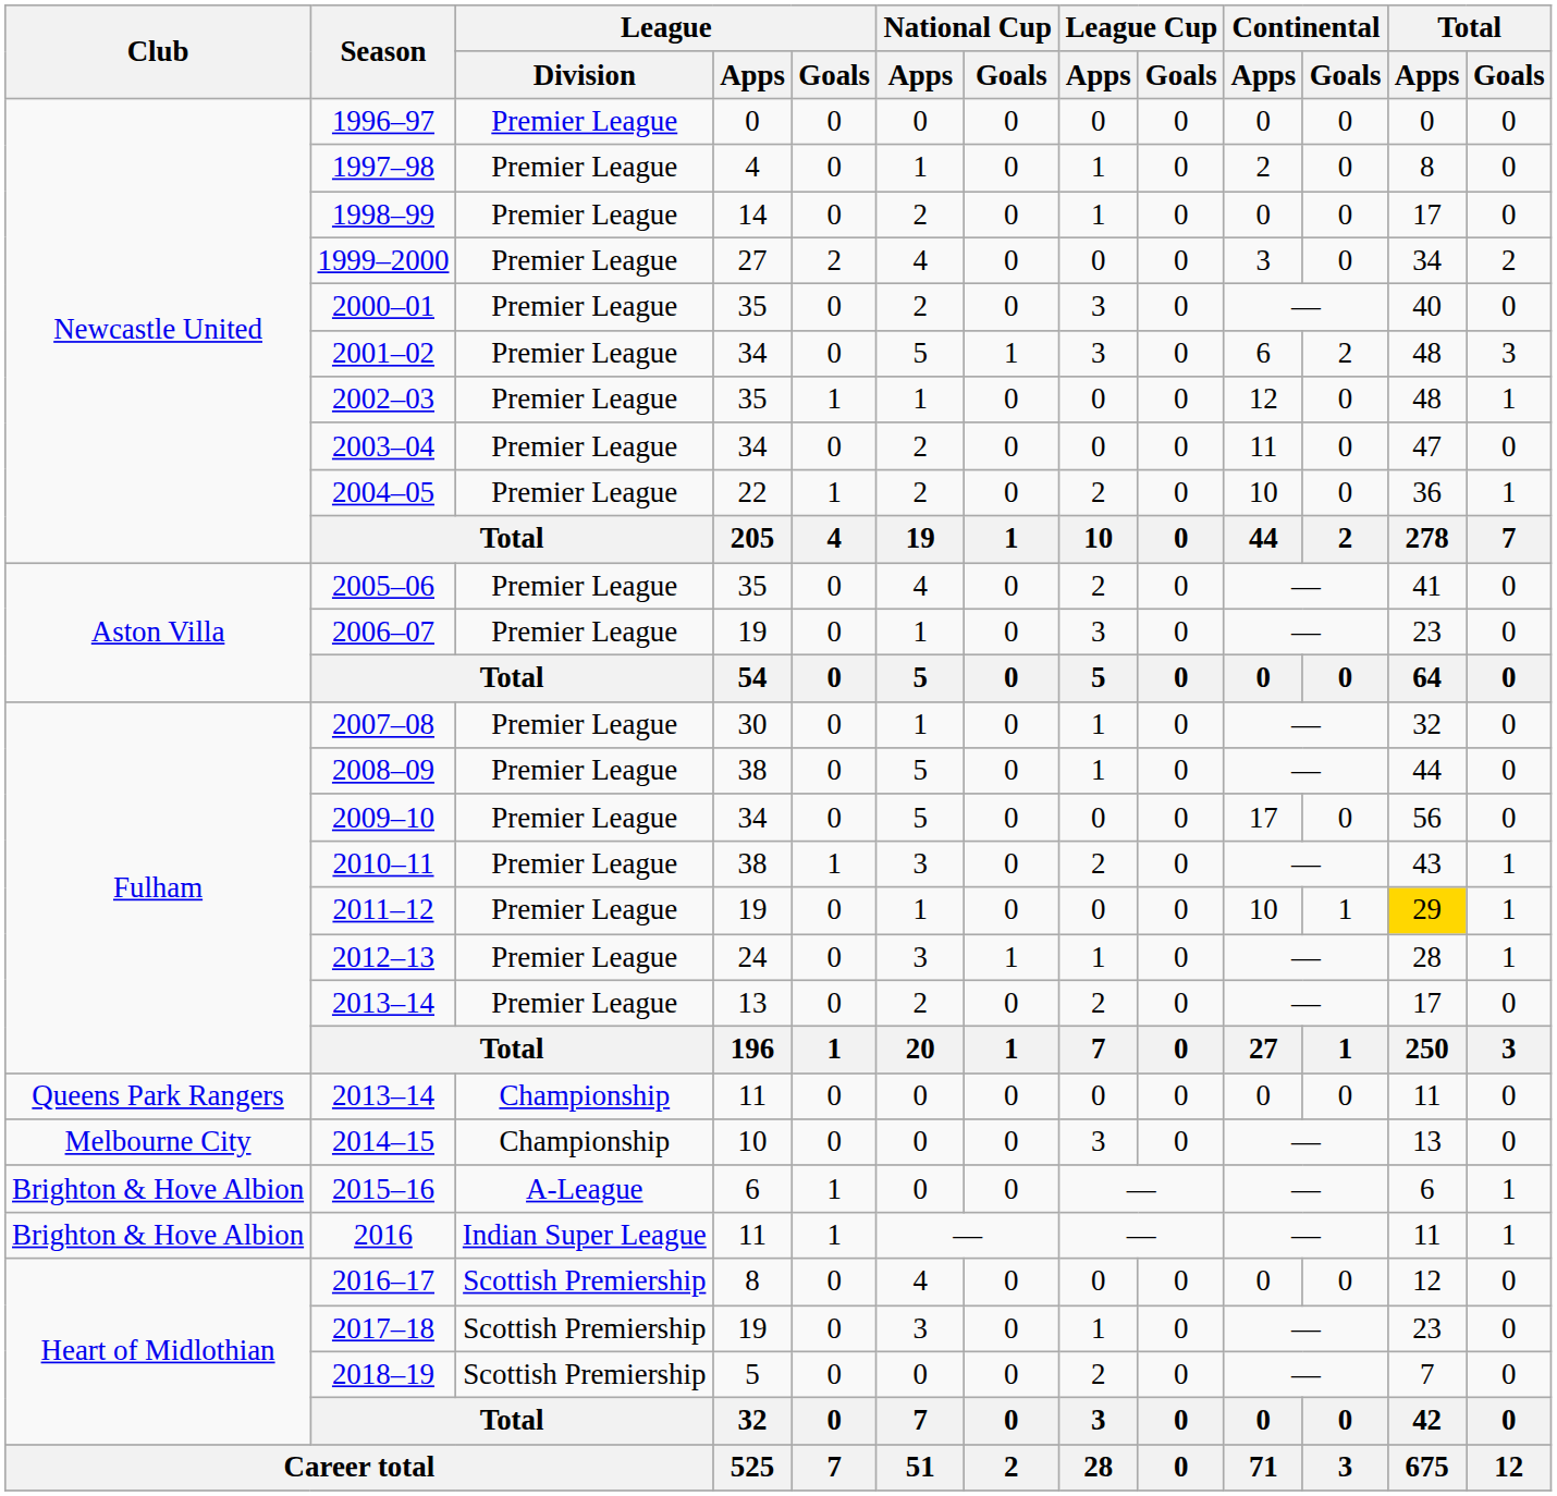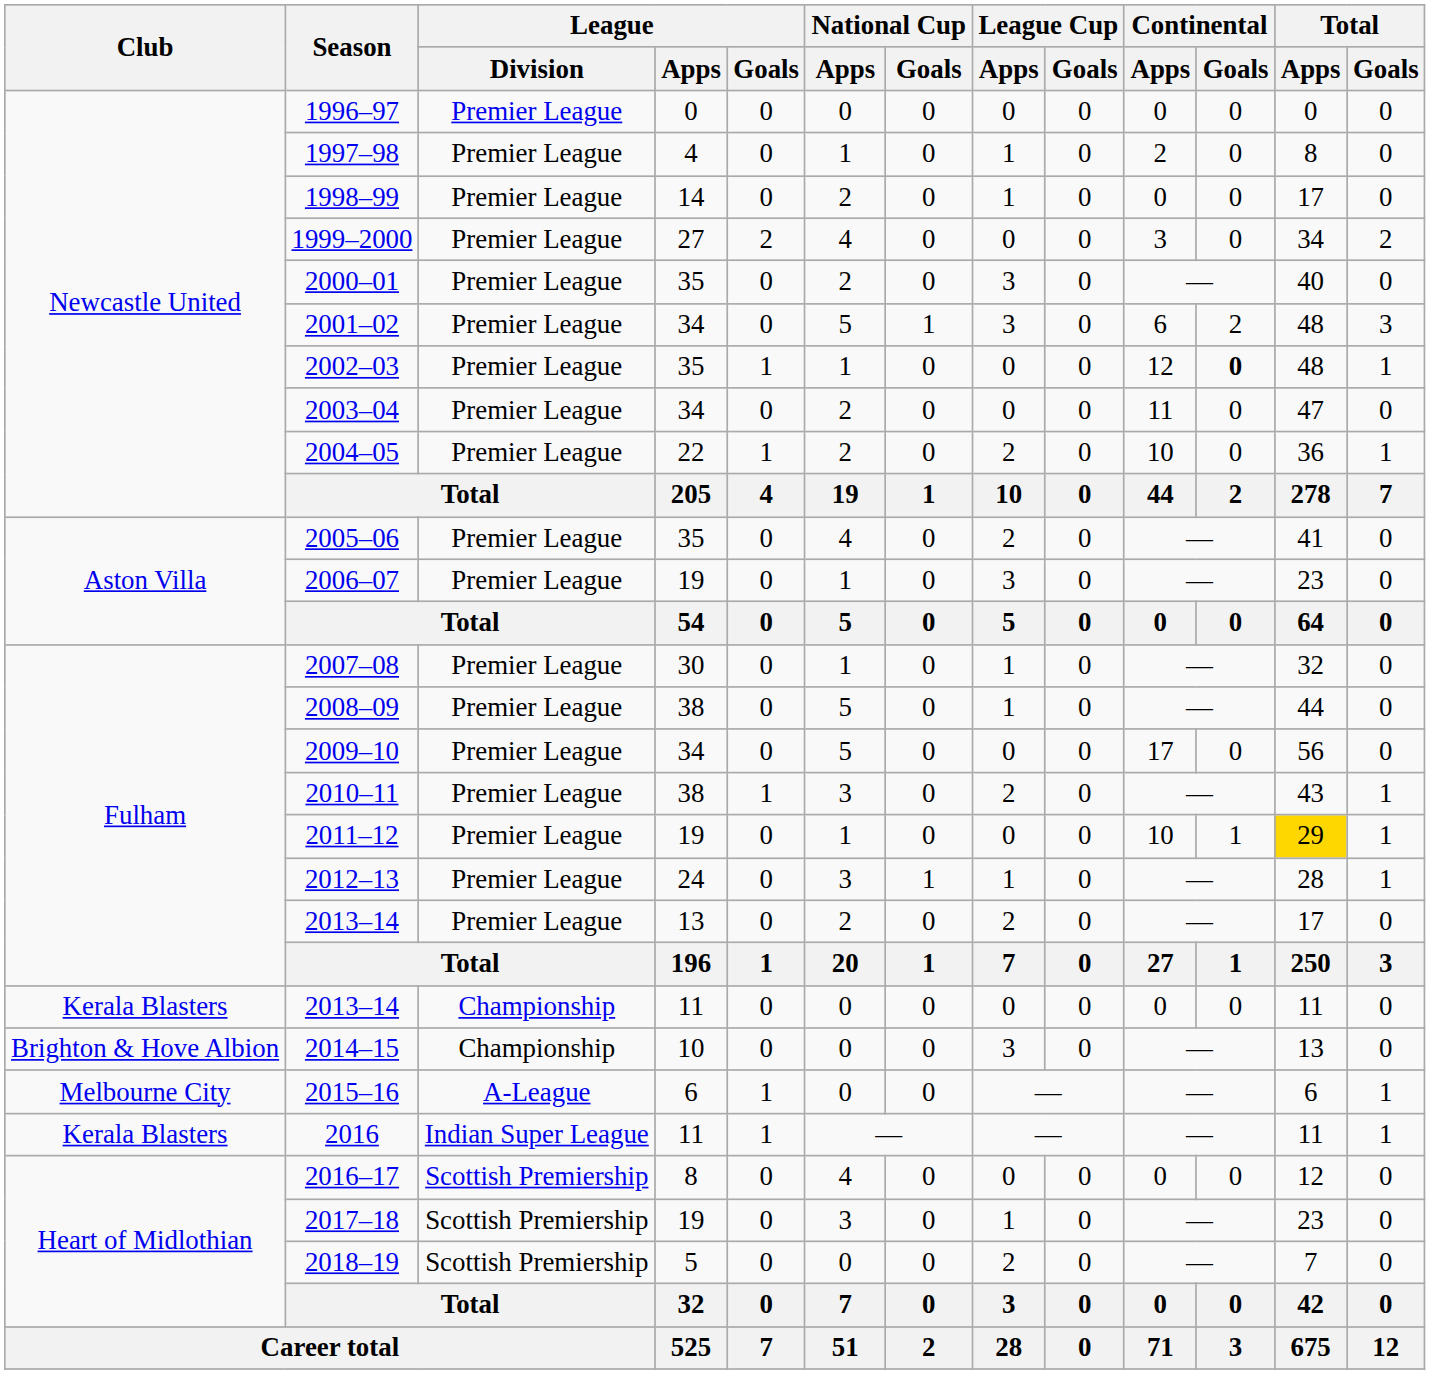 <table class="wikitable" style="text-align:center">
 <tr>
 <th rowspan="2">Club</th>
 <th rowspan="2">Season</th>
 <th colspan="3">League</th>
 <th colspan="2">National Cup</th>
 <th colspan="2">League Cup</th>
 <th colspan="2">Continental</th>
 <th colspan="2">Total</th>
 </tr>
 <tr>
 <th>Division</th>
 <th>Apps</th>
 <th>Goals</th>
 <th>Apps</th>
 <th>Goals</th>
 <th>Apps</th>
 <th>Goals</th>
 <th>Apps</th>
 <th>Goals</th>
 <th>Apps</th>
 <th>Goals</th>
 </tr>
 <tr>
 <td rowspan="10"><a href='#'>Newcastle United</a></td>
 <td><a href='#'>1996–97</a></td>
 <td><a href='#'>Premier League</a></td>
 <td>0</td>
 <td>0</td>
 <td>0</td>
 <td>0</td>
 <td>0</td>
 <td>0</td>
 <td>0</td>
 <td>0</td>
 <td>0</td>
 <td>0</td>
 </tr>
 <tr>
 <td><a href='#'>1997–98</a></td>
 <td>Premier League</td>
 <td>4</td>
 <td>0</td>
 <td>1</td>
 <td>0</td>
 <td>1</td>
 <td>0</td>
 <td>2</td>
 <td>0</td>
 <td>8</td>
 <td>0</td>
 </tr>
 <tr>
 <td><a href='#'>1998–99</a></td>
 <td>Premier League</td>
 <td>14</td>
 <td>0</td>
 <td>2</td>
 <td>0</td>
 <td>1</td>
 <td>0</td>
 <td>0</td>
 <td>0</td>
 <td>17</td>
 <td>0</td>
 </tr>
 <tr>
 <td><a href='#'>1999–2000</a></td>
 <td>Premier League</td>
 <td>27</td>
 <td>2</td>
 <td>4</td>
 <td>0</td>
 <td>0</td>
 <td>0</td>
 <td>3</td>
 <td>0</td>
 <td>34</td>
 <td>2</td>
 </tr>
 <tr>
 <td><a href='#'>2000–01</a></td>
 <td>Premier League</td>
 <td>35</td>
 <td>0</td>
 <td>2</td>
 <td>0</td>
 <td>3</td>
 <td>0</td>
 <td colspan="2">—</td>
 <td>40</td>
 <td>0</td>
 </tr>
 <tr>
 <td><a href='#'>2001–02</a></td>
 <td>Premier League</td>
 <td>34</td>
 <td>0</td>
 <td>5</td>
 <td>1</td>
 <td>3</td>
 <td>0</td>
 <td>6</td>
 <td>2</td>
 <td>48</td>
 <td>3</td>
 </tr>
 <tr>
 <td><a href='#'>2002–03</a></td>
 <td>Premier League</td>
 <td>35</td>
 <td>1</td>
 <td>1</td>
 <td>0</td>
 <td>0</td>
 <td>0</td>
 <td>12</td>
-<td>0</td>
+<td><strong>0</strong></td>
 <td>48</td>
 <td>1</td>
 </tr>
 <tr>
 <td><a href='#'>2003–04</a></td>
 <td>Premier League</td>
 <td>34</td>
 <td>0</td>
 <td>2</td>
 <td>0</td>
 <td>0</td>
 <td>0</td>
 <td>11</td>
 <td>0</td>
 <td>47</td>
 <td>0</td>
 </tr>
 <tr>
 <td><a href='#'>2004–05</a></td>
 <td>Premier League</td>
 <td>22</td>
 <td>1</td>
 <td>2</td>
 <td>0</td>
 <td>2</td>
 <td>0</td>
 <td>10</td>
 <td>0</td>
 <td>36</td>
 <td>1</td>
 </tr>
 <tr>
 <th colspan="2">Total</th>
 <th>205</th>
 <th>4</th>
 <th>19</th>
 <th>1</th>
 <th>10</th>
 <th>0</th>
 <th>44</th>
 <th>2</th>
 <th>278</th>
 <th>7</th>
 </tr>
 <tr>
 <td rowspan="3"><a href='#'>Aston Villa</a></td>
 <td><a href='#'>2005–06</a></td>
 <td>Premier League</td>
 <td>35</td>
 <td>0</td>
 <td>4</td>
 <td>0</td>
 <td>2</td>
 <td>0</td>
 <td colspan="2">—</td>
 <td>41</td>
 <td>0</td>
 </tr>
 <tr>
 <td><a href='#'>2006–07</a></td>
 <td>Premier League</td>
 <td>19</td>
 <td>0</td>
 <td>1</td>
 <td>0</td>
 <td>3</td>
 <td>0</td>
 <td colspan="2">—</td>
 <td>23</td>
 <td>0</td>
 </tr>
 <tr>
 <th colspan="2">Total</th>
 <th>54</th>
 <th>0</th>
 <th>5</th>
 <th>0</th>
 <th>5</th>
 <th>0</th>
 <th>0</th>
 <th>0</th>
 <th>64</th>
 <th>0</th>
 </tr>
 <tr>
 <td rowspan="8"><a href='#'>Fulham</a></td>
 <td><a href='#'>2007–08</a></td>
 <td>Premier League</td>
 <td>30</td>
 <td>0</td>
 <td>1</td>
 <td>0</td>
 <td>1</td>
 <td>0</td>
 <td colspan="2">—</td>
 <td>32</td>
 <td>0</td>
 </tr>
 <tr>
 <td><a href='#'>2008–09</a></td>
 <td>Premier League</td>
 <td>38</td>
 <td>0</td>
 <td>5</td>
 <td>0</td>
 <td>1</td>
 <td>0</td>
 <td colspan="2">—</td>
 <td>44</td>
 <td>0</td>
 </tr>
 <tr>
 <td><a href='#'>2009–10</a></td>
 <td>Premier League</td>
 <td>34</td>
 <td>0</td>
 <td>5</td>
 <td>0</td>
 <td>0</td>
 <td>0</td>
 <td>17</td>
 <td>0</td>
 <td>56</td>
 <td>0</td>
 </tr>
 <tr>
 <td><a href='#'>2010–11</a></td>
 <td>Premier League</td>
 <td>38</td>
 <td>1</td>
 <td>3</td>
 <td>0</td>
 <td>2</td>
 <td>0</td>
 <td colspan="2">—</td>
 <td>43</td>
 <td>1</td>
 </tr>
 <tr>
 <td><a href='#'>2011–12</a></td>
 <td>Premier League</td>
 <td>19</td>
 <td>0</td>
 <td>1</td>
 <td>0</td>
 <td>0</td>
 <td>0</td>
 <td>10</td>
 <td>1</td>
 <td style="background: gold;">29</td>
 <td>1</td>
 </tr>
 <tr>
 <td><a href='#'>2012–13</a></td>
 <td>Premier League</td>
 <td>24</td>
 <td>0</td>
 <td>3</td>
 <td>1</td>
 <td>1</td>
 <td>0</td>
 <td colspan="2">—</td>
 <td>28</td>
 <td>1</td>
 </tr>
 <tr>
 <td><a href='#'>2013–14</a></td>
 <td>Premier League</td>
 <td>13</td>
 <td>0</td>
 <td>2</td>
 <td>0</td>
 <td>2</td>
 <td>0</td>
 <td colspan="2">—</td>
 <td>17</td>
 <td>0</td>
 </tr>
 <tr>
 <th colspan="2">Total</th>
 <th>196</th>
 <th>1</th>
 <th>20</th>
 <th>1</th>
 <th>7</th>
 <th>0</th>
 <th>27</th>
 <th>1</th>
 <th>250</th>
 <th>3</th>
 </tr>
 <tr>
-<td><a href='#'>Queens Park Rangers</a></td>
+<td><a href='#'>Kerala Blasters</a></td>
 <td><a href='#'>2013–14</a></td>
 <td><a href='#'>Championship</a></td>
 <td>11</td>
 <td>0</td>
 <td>0</td>
 <td>0</td>
 <td>0</td>
 <td>0</td>
 <td>0</td>
 <td>0</td>
 <td>11</td>
 <td>0</td>
 </tr>
 <tr>
-<td><a href='#'>Melbourne City</a></td>
+<td><a href='#'>Brighton & Hove Albion</a></td>
 <td><a href='#'>2014–15</a></td>
 <td>Championship</td>
 <td>10</td>
 <td>0</td>
 <td>0</td>
 <td>0</td>
 <td>3</td>
 <td>0</td>
 <td colspan="2">—</td>
 <td>13</td>
 <td>0</td>
 </tr>
 <tr>
-<td><a href='#'>Brighton & Hove Albion</a></td>
+<td><a href='#'>Melbourne City</a></td>
 <td><a href='#'>2015–16</a></td>
 <td><a href='#'>A-League</a></td>
 <td>6</td>
 <td>1</td>
 <td>0</td>
 <td>0</td>
 <td colspan="2">—</td>
 <td colspan="2">—</td>
 <td>6</td>
 <td>1</td>
 </tr>
 <tr>
-<td><a href='#'>Brighton & Hove Albion</a></td>
+<td><a href='#'>Kerala Blasters</a></td>
 <td><a href='#'>2016</a></td>
 <td><a href='#'>Indian Super League</a></td>
 <td>11</td>
 <td>1</td>
 <td colspan="2">—</td>
 <td colspan="2">—</td>
 <td colspan="2">—</td>
 <td>11</td>
 <td>1</td>
 </tr>
 <tr>
 <td rowspan="4"><a href='#'>Heart of Midlothian</a></td>
 <td><a href='#'>2016–17</a></td>
 <td><a href='#'>Scottish Premiership</a></td>
 <td>8</td>
 <td>0</td>
 <td>4</td>
 <td>0</td>
 <td>0</td>
 <td>0</td>
 <td>0</td>
 <td>0</td>
 <td>12</td>
 <td>0</td>
 </tr>
 <tr>
 <td><a href='#'>2017–18</a></td>
 <td>Scottish Premiership</td>
 <td>19</td>
 <td>0</td>
 <td>3</td>
 <td>0</td>
 <td>1</td>
 <td>0</td>
 <td colspan="2">—</td>
 <td>23</td>
 <td>0</td>
 </tr>
 <tr>
 <td><a href='#'>2018–19</a></td>
 <td>Scottish Premiership</td>
 <td>5</td>
 <td>0</td>
 <td>0</td>
 <td>0</td>
 <td>2</td>
 <td>0</td>
 <td colspan="2">—</td>
 <td>7</td>
 <td>0</td>
 </tr>
 <tr>
 <th colspan="2">Total</th>
 <th>32</th>
 <th>0</th>
 <th>7</th>
 <th>0</th>
 <th>3</th>
 <th>0</th>
 <th>0</th>
 <th>0</th>
 <th>42</th>
 <th>0</th>
 </tr>
 <tr>
 <th colspan="3">Career total</th>
 <th>525</th>
 <th>7</th>
 <th>51</th>
 <th>2</th>
 <th>28</th>
 <th>0</th>
 <th>71</th>
 <th>3</th>
 <th>675</th>
 <th>12</th>
 </tr>
 </table>
